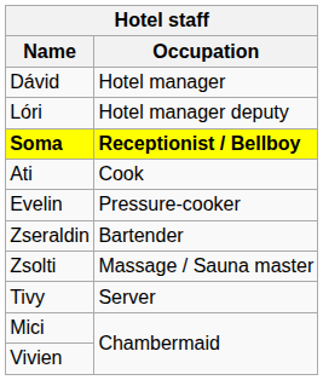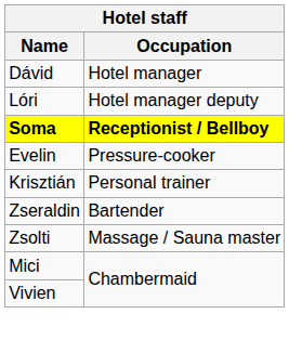 <table class="wikitable">
 <tr>
 <th colspan="2">Hotel staff</th>
 </tr>
 <tr>
 <th>Name</th>
 <th>Occupation</th>
 </tr>
 <tr>
 <td>Dávid</td>
 <td>Hotel manager</td>
 </tr>
 <tr>
 <td>Lóri</td>
 <td>Hotel manager deputy</td>
 </tr>
 <tr>
 <td style="background:yellow;"><strong>Soma</strong></td>
 <td style="background:yellow;"><strong>Receptionist / Bellboy</strong></td>
 </tr>
 <tr>
-<td>Ati</td>
-<td>Cook</td>
+<td>Evelin</td>
+<td>Pressure-cooker</td>
 </tr>
 <tr>
-<td>Evelin</td>
-<td>Pressure-cooker</td>
+<td>Krisztián</td>
+<td>Personal trainer</td>
 </tr>
 <tr>
 <td>Zseraldin</td>
 <td>Bartender</td>
 </tr>
 <tr>
 <td>Zsolti</td>
 <td>Massage / Sauna master</td>
 </tr>
 <tr>
-<td>Tivy</td>
-<td>Server</td>
-</tr>
-<tr>
 <td>Mici</td>
 <td rowspan="2">Chambermaid</td>
 </tr>
 <tr>
 <td>Vivien</td>
 </tr>
 </table>
